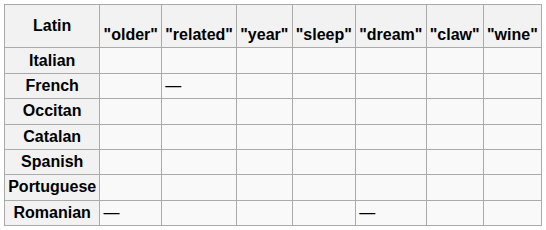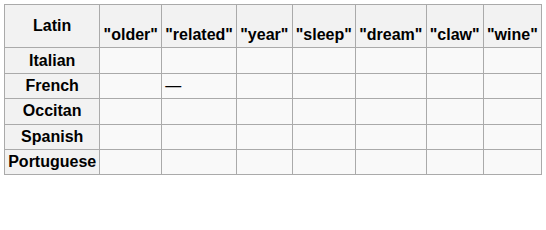 <table class="wikitable">
 <tr>
 <th>Latin</th>
 <th><br>"older"</th>
 <th><br>"related"</th>
 <th><br>"year"</th>
 <th><br>"sleep"</th>
 <th><br>"dream"</th>
 <th><br>"claw"</th>
 <th><br>"wine"</th>
 </tr>
 <tr>
 <th>Italian</th>
 <td></td>
 <td></td>
 <td></td>
 <td></td>
 <td></td>
 <td></td>
 <td></td>
 </tr>
 <tr>
 <th>French</th>
 <td></td>
 <td>—</td>
 <td></td>
 <td></td>
 <td></td>
 <td></td>
 <td></td>
 </tr>
 <tr>
 <th>Occitan</th>
 <td></td>
 <td></td>
 <td></td>
 <td></td>
 <td></td>
 <td></td>
 <td></td>
 </tr>
 <tr>
-<th>Catalan</th>
-<td></td>
-<td></td>
-<td></td>
-<td></td>
-<td></td>
-<td></td>
-<td></td>
-</tr>
-<tr>
 <th>Spanish</th>
 <td></td>
 <td></td>
 <td></td>
 <td></td>
 <td></td>
 <td></td>
 <td></td>
 </tr>
 <tr>
 <th>Portuguese</th>
 <td></td>
 <td></td>
 <td></td>
 <td></td>
 <td></td>
 <td></td>
 <td></td>
 </tr>
-<tr>
-<th>Romanian</th>
-<td>—</td>
-<td></td>
-<td></td>
-<td></td>
-<td>—</td>
-<td></td>
-<td></td>
-</tr>
 </table>
